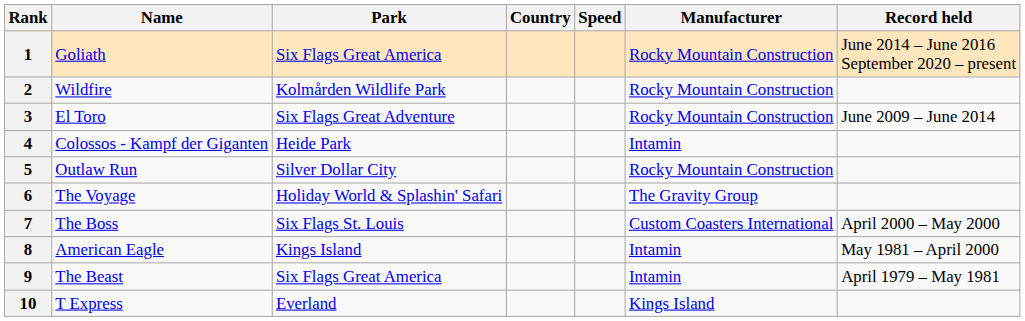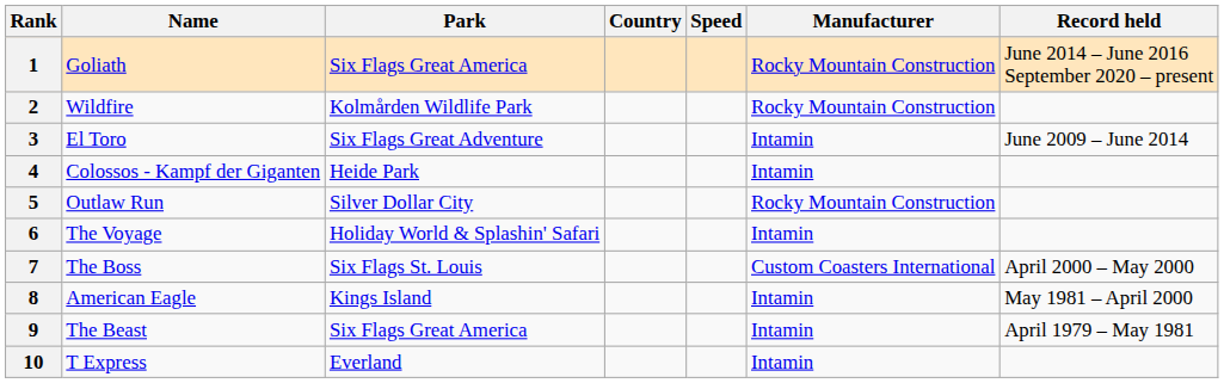 <table class="wikitable sortable plainrowheaders">
 <tr>
 <th data-sort-type="number" scope="col">Rank</th>
 <th scope="col">Name</th>
 <th scope="col">Park</th>
 <th scope="col">Country</th>
 <th scope="col">Speed</th>
 <th scope="col">Manufacturer</th>
 <th scope="col">Record held</th>
 </tr>
 <tr style="background-color: #FFE6BD">
 <th>1</th>
 <td><a href='#'>Goliath</a></td>
 <td><a href='#'>Six Flags Great America</a></td>
 <td></td>
 <td></td>
 <td><a href='#'>Rocky Mountain Construction</a></td>
 <td data-sort-value="2014-06">June 2014 – June 2016<br>September 2020 – present</td>
 </tr>
 <tr>
 <th>2</th>
 <td><a href='#'>Wildfire</a></td>
 <td><a href='#'>Kolmården Wildlife Park</a></td>
 <td></td>
 <td></td>
 <td><a href='#'>Rocky Mountain Construction</a></td>
 <td></td>
 </tr>
 <tr>
 <th>3</th>
 <td><a href='#'>El Toro</a></td>
 <td><a href='#'>Six Flags Great Adventure</a></td>
 <td></td>
 <td></td>
-<td><a href='#'>Rocky Mountain Construction</a></td>
+<td><a href='#'>Intamin</a></td>
 <td data-sort-value="2009-06">June 2009 – June 2014</td>
 </tr>
 <tr>
 <th>4</th>
 <td><a href='#'>Colossos - Kampf der Giganten</a></td>
 <td><a href='#'>Heide Park</a></td>
 <td></td>
 <td></td>
 <td><a href='#'>Intamin</a></td>
 <td></td>
 </tr>
 <tr>
 <th>5</th>
 <td><a href='#'>Outlaw Run</a></td>
 <td><a href='#'>Silver Dollar City</a></td>
 <td></td>
 <td></td>
 <td><a href='#'>Rocky Mountain Construction</a></td>
 <td></td>
 </tr>
 <tr>
 <th>6</th>
 <td><a href='#'>The Voyage</a></td>
 <td><a href='#'>Holiday World & Splashin' Safari</a></td>
 <td></td>
 <td></td>
-<td><a href='#'>The Gravity Group</a></td>
+<td><a href='#'>Intamin</a></td>
 <td></td>
 </tr>
 <tr>
 <th>7</th>
 <td><a href='#'>The Boss</a></td>
 <td><a href='#'>Six Flags St. Louis</a></td>
 <td></td>
 <td></td>
 <td><a href='#'>Custom Coasters International</a></td>
 <td data-sort-value="2000–04">April 2000 – May 2000</td>
 </tr>
 <tr>
 <th>8</th>
 <td><a href='#'>American Eagle</a></td>
 <td><a href='#'>Kings Island</a></td>
 <td></td>
 <td></td>
 <td><a href='#'>Intamin</a></td>
 <td data-sort-value="1981-05">May 1981 – April 2000</td>
 </tr>
 <tr>
 <th>9</th>
 <td><a href='#'>The Beast</a></td>
 <td><a href='#'>Six Flags Great America</a></td>
 <td></td>
 <td></td>
 <td><a href='#'>Intamin</a></td>
 <td data-sort-value="1979-04">April 1979 – May 1981</td>
 </tr>
 <tr>
 <th>10</th>
 <td><a href='#'>T Express</a></td>
 <td><a href='#'>Everland</a></td>
 <td></td>
 <td></td>
-<td><a href='#'>Kings Island</a></td>
+<td><a href='#'>Intamin</a></td>
 <td></td>
 </tr>
 </table>
